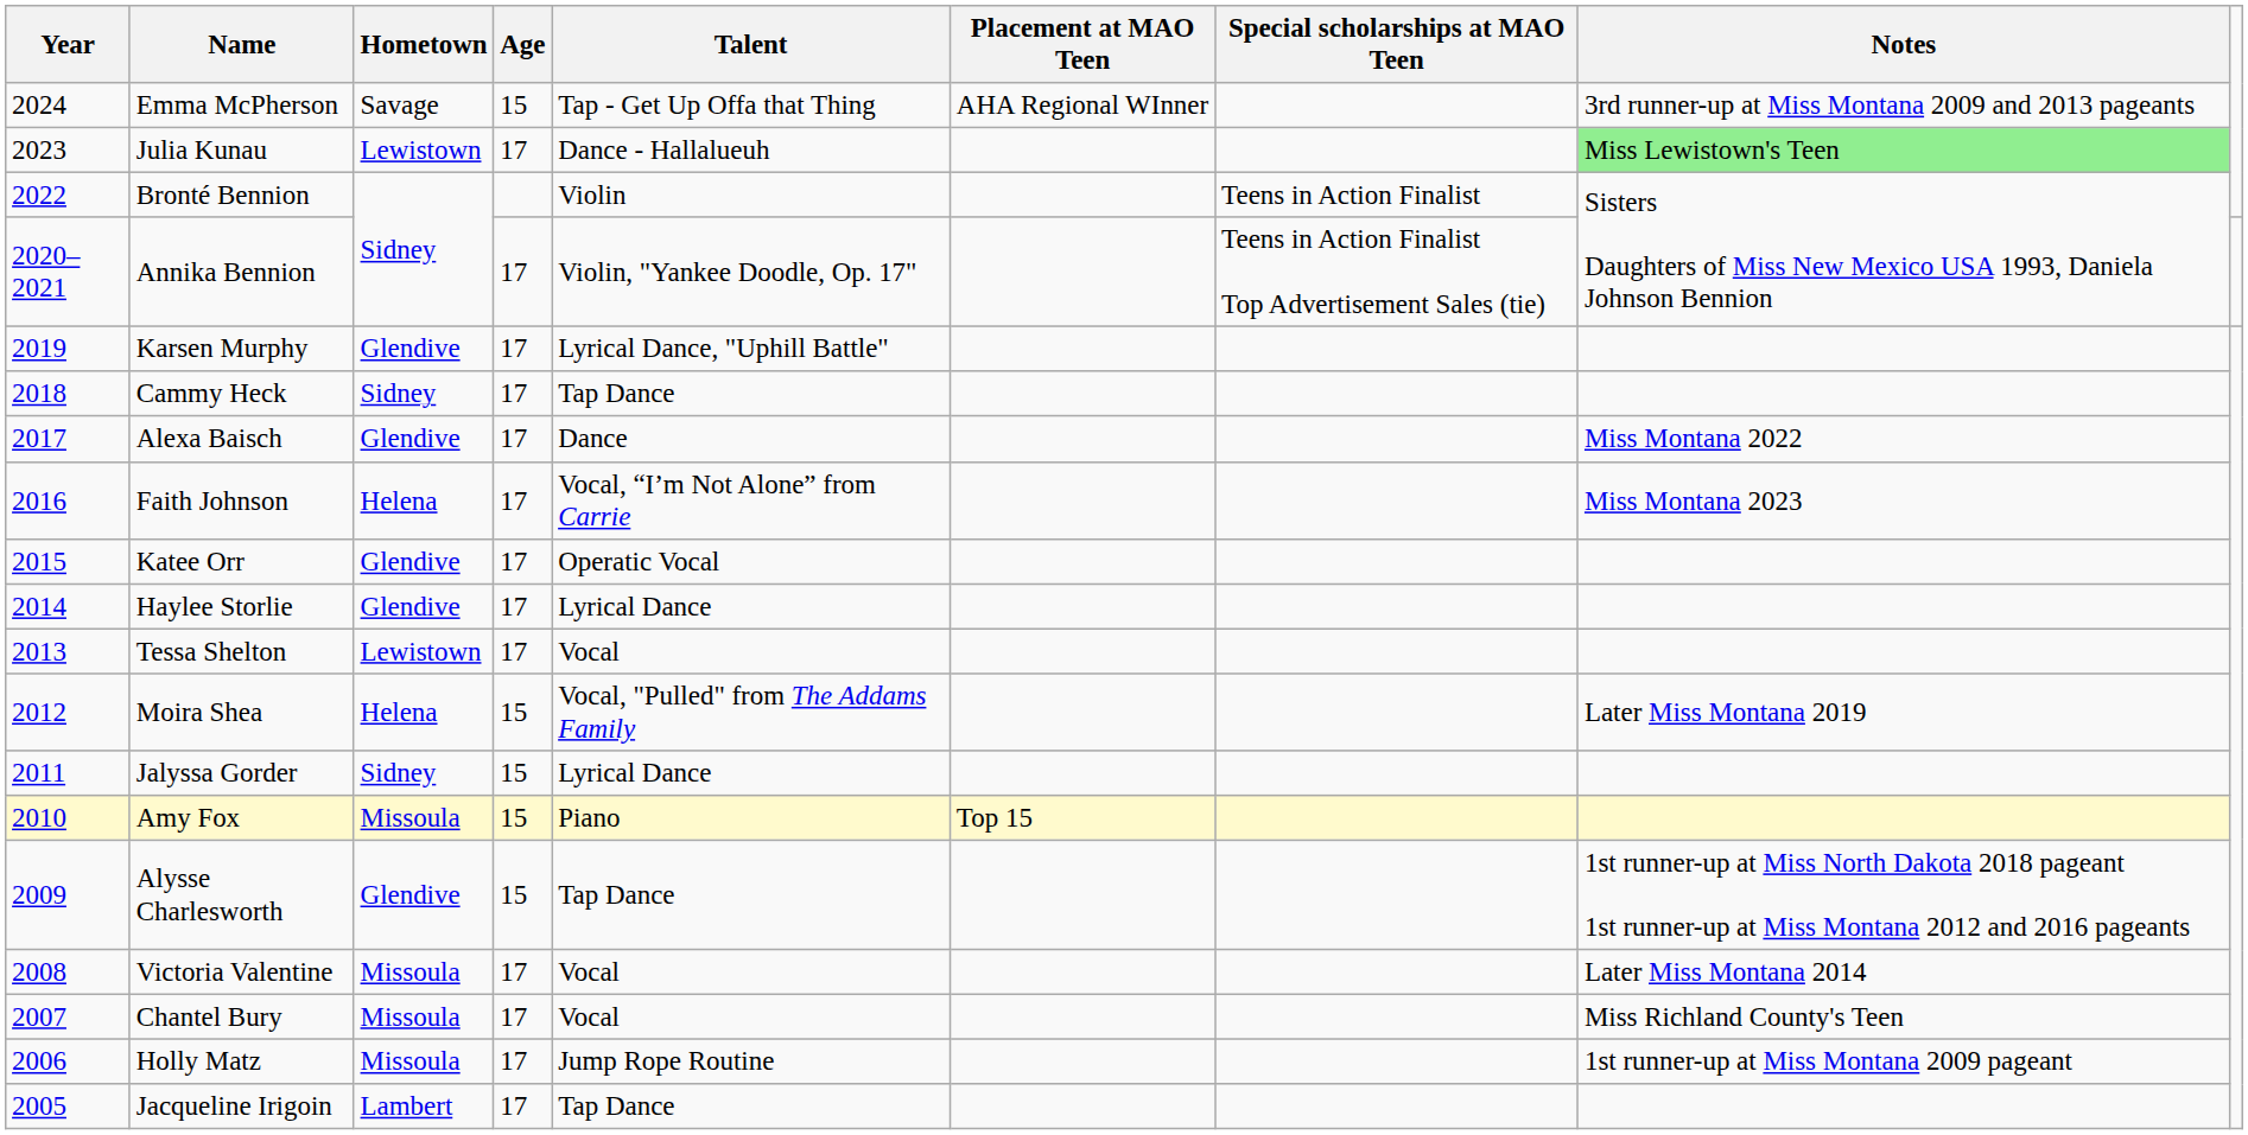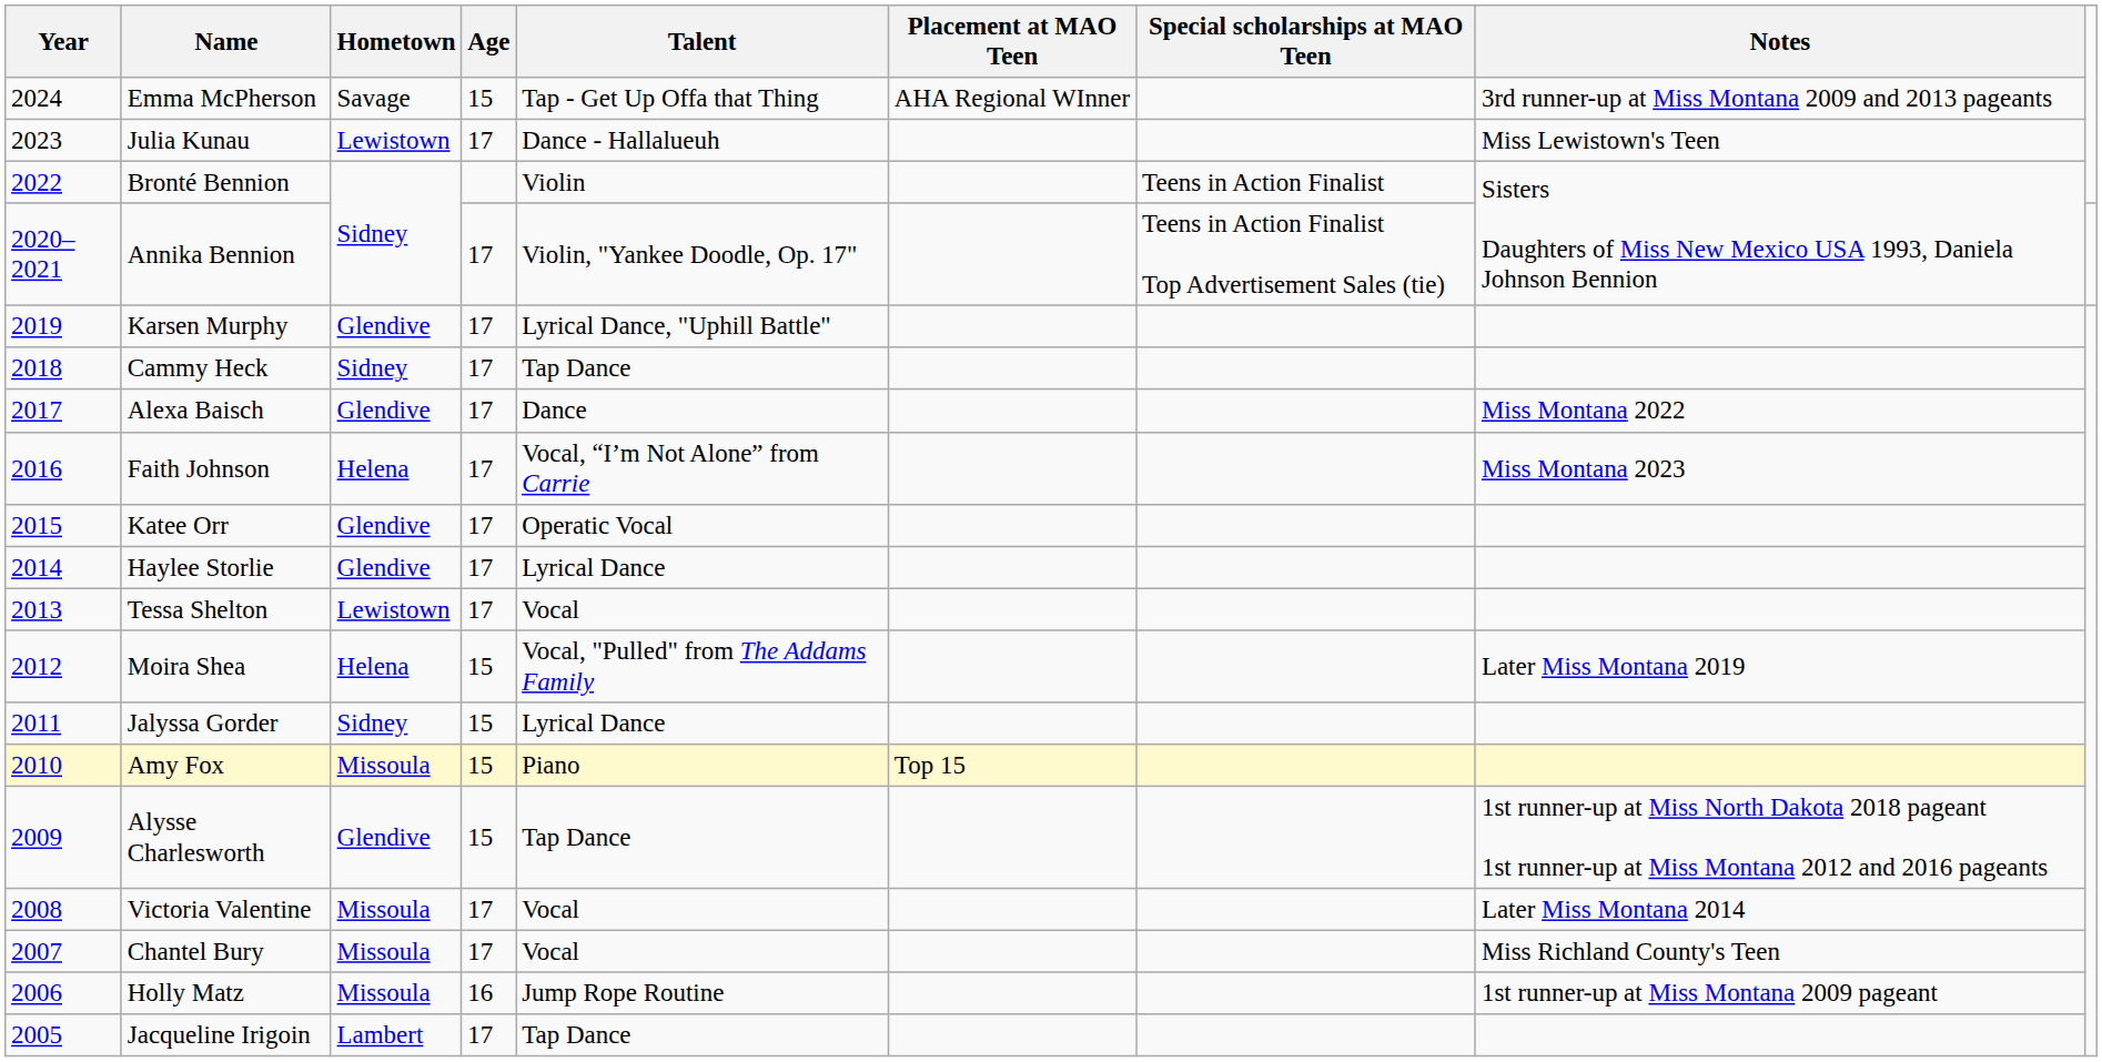 <table class="wikitable sortable" style="font-size:95%;">
 <tr>
 <th>Year</th>
 <th>Name</th>
 <th>Hometown</th>
 <th>Age</th>
 <th>Talent</th>
 <th>Placement at MAO Teen</th>
 <th>Special scholarships at MAO Teen</th>
 <th>Notes</th>
 </tr>
 <tr>
 <td>2024</td>
 <td>Emma McPherson</td>
 <td>Savage</td>
 <td>15</td>
 <td>Tap - Get Up Offa that Thing</td>
 <td>AHA Regional WInner</td>
 <td></td>
 <td>3rd runner-up at <a href='#'>Miss Montana</a> 2009 and 2013 pageants</td>
 </tr>
 <tr>
 <td>2023</td>
 <td>Julia Kunau</td>
 <td><a href='#'>Lewistown</a></td>
 <td>17</td>
 <td>Dance - Hallalueuh</td>
 <td></td>
 <td></td>
-<td style="background: lightgreen;">Miss Lewistown's Teen<br></td>
+<td>Miss Lewistown's Teen<br></td>
 </tr>
 <tr>
 <td><a href='#'>2022</a></td>
 <td>Bronté Bennion</td>
 <td rowspan="2"><a href='#'>Sidney</a></td>
 <td></td>
 <td>Violin</td>
 <td></td>
 <td>Teens in Action Finalist</td>
 <td rowspan="2">Sisters<br><br>Daughters of <a href='#'>Miss New Mexico USA</a> 1993, Daniela Johnson Bennion</td>
 </tr>
 <tr>
 <td><a href='#'>2020–2021</a></td>
 <td>Annika Bennion</td>
 <td>17</td>
 <td>Violin, "Yankee Doodle, Op. 17"</td>
 <td></td>
 <td>Teens in Action Finalist<br><br>Top Advertisement Sales (tie)</td>
 <td></td>
 </tr>
 <tr>
 <td><a href='#'>2019</a></td>
 <td>Karsen Murphy</td>
 <td><a href='#'>Glendive</a></td>
 <td>17</td>
 <td>Lyrical Dance, "Uphill Battle"</td>
 <td></td>
 <td></td>
 <td></td>
 </tr>
 <tr>
 <td><a href='#'>2018</a></td>
 <td>Cammy Heck</td>
 <td><a href='#'>Sidney</a></td>
 <td>17</td>
 <td>Tap Dance</td>
 <td></td>
 <td></td>
 <td></td>
 </tr>
 <tr>
 <td><a href='#'>2017</a></td>
 <td>Alexa Baisch</td>
 <td><a href='#'>Glendive</a></td>
 <td>17</td>
 <td>Dance</td>
 <td></td>
 <td></td>
 <td><a href='#'>Miss Montana</a> 2022</td>
 </tr>
 <tr>
 <td><a href='#'>2016</a></td>
 <td>Faith Johnson</td>
 <td><a href='#'>Helena</a></td>
 <td>17</td>
 <td>Vocal, “I’m Not Alone” from <em><a href='#'>Carrie</a></em></td>
 <td></td>
 <td></td>
 <td><a href='#'>Miss Montana</a> 2023</td>
 </tr>
 <tr>
 <td><a href='#'>2015</a></td>
 <td>Katee Orr</td>
 <td><a href='#'>Glendive</a></td>
 <td>17</td>
 <td>Operatic Vocal</td>
 <td></td>
 <td></td>
 <td></td>
 </tr>
 <tr>
 <td><a href='#'>2014</a></td>
 <td>Haylee Storlie</td>
 <td><a href='#'>Glendive</a></td>
 <td>17</td>
 <td>Lyrical Dance</td>
 <td></td>
 <td></td>
 <td></td>
 </tr>
 <tr>
 <td><a href='#'>2013</a></td>
 <td>Tessa Shelton</td>
 <td><a href='#'>Lewistown</a></td>
 <td>17</td>
 <td>Vocal</td>
 <td></td>
 <td></td>
 <td></td>
 </tr>
 <tr>
 <td><a href='#'>2012</a></td>
 <td>Moira Shea</td>
 <td><a href='#'>Helena</a></td>
 <td>15</td>
 <td>Vocal, "Pulled" from <em><a href='#'>The Addams Family</a></em></td>
 <td></td>
 <td></td>
 <td>Later <a href='#'>Miss Montana</a> 2019</td>
 </tr>
 <tr>
 <td><a href='#'>2011</a></td>
 <td>Jalyssa Gorder</td>
 <td><a href='#'>Sidney</a></td>
 <td>15</td>
 <td>Lyrical Dance</td>
 <td></td>
 <td></td>
 <td></td>
 </tr>
 <tr style="background-color:#FFFACD;">
 <td><a href='#'>2010</a></td>
 <td>Amy Fox</td>
 <td><a href='#'>Missoula</a></td>
 <td>15</td>
 <td>Piano</td>
 <td>Top 15</td>
 <td></td>
 <td></td>
 </tr>
 <tr>
 <td><a href='#'>2009</a></td>
 <td>Alysse Charlesworth</td>
 <td><a href='#'>Glendive</a></td>
 <td>15</td>
 <td>Tap Dance</td>
 <td></td>
 <td></td>
 <td>1st runner-up at <a href='#'>Miss North Dakota</a> 2018 pageant<br><br>1st runner-up at <a href='#'>Miss Montana</a> 2012 and 2016 pageants</td>
 </tr>
 <tr>
 <td><a href='#'>2008</a></td>
 <td>Victoria Valentine</td>
 <td><a href='#'>Missoula</a></td>
 <td>17</td>
 <td>Vocal</td>
 <td></td>
 <td></td>
 <td>Later <a href='#'>Miss Montana</a> 2014</td>
 </tr>
 <tr>
 <td><a href='#'>2007</a></td>
 <td>Chantel Bury</td>
 <td><a href='#'>Missoula</a></td>
 <td>17</td>
 <td>Vocal</td>
 <td></td>
 <td></td>
 <td>Miss Richland County's Teen</td>
 </tr>
 <tr>
 <td><a href='#'>2006</a></td>
 <td>Holly Matz</td>
 <td><a href='#'>Missoula</a></td>
-<td>17</td>
+<td>16</td>
 <td>Jump Rope Routine</td>
 <td></td>
 <td></td>
 <td>1st runner-up at <a href='#'>Miss Montana</a> 2009 pageant</td>
 </tr>
 <tr>
 <td><a href='#'>2005</a></td>
 <td>Jacqueline Irigoin</td>
 <td><a href='#'>Lambert</a></td>
 <td>17</td>
 <td>Tap Dance</td>
 <td></td>
 <td></td>
 <td></td>
 </tr>
 </table>
